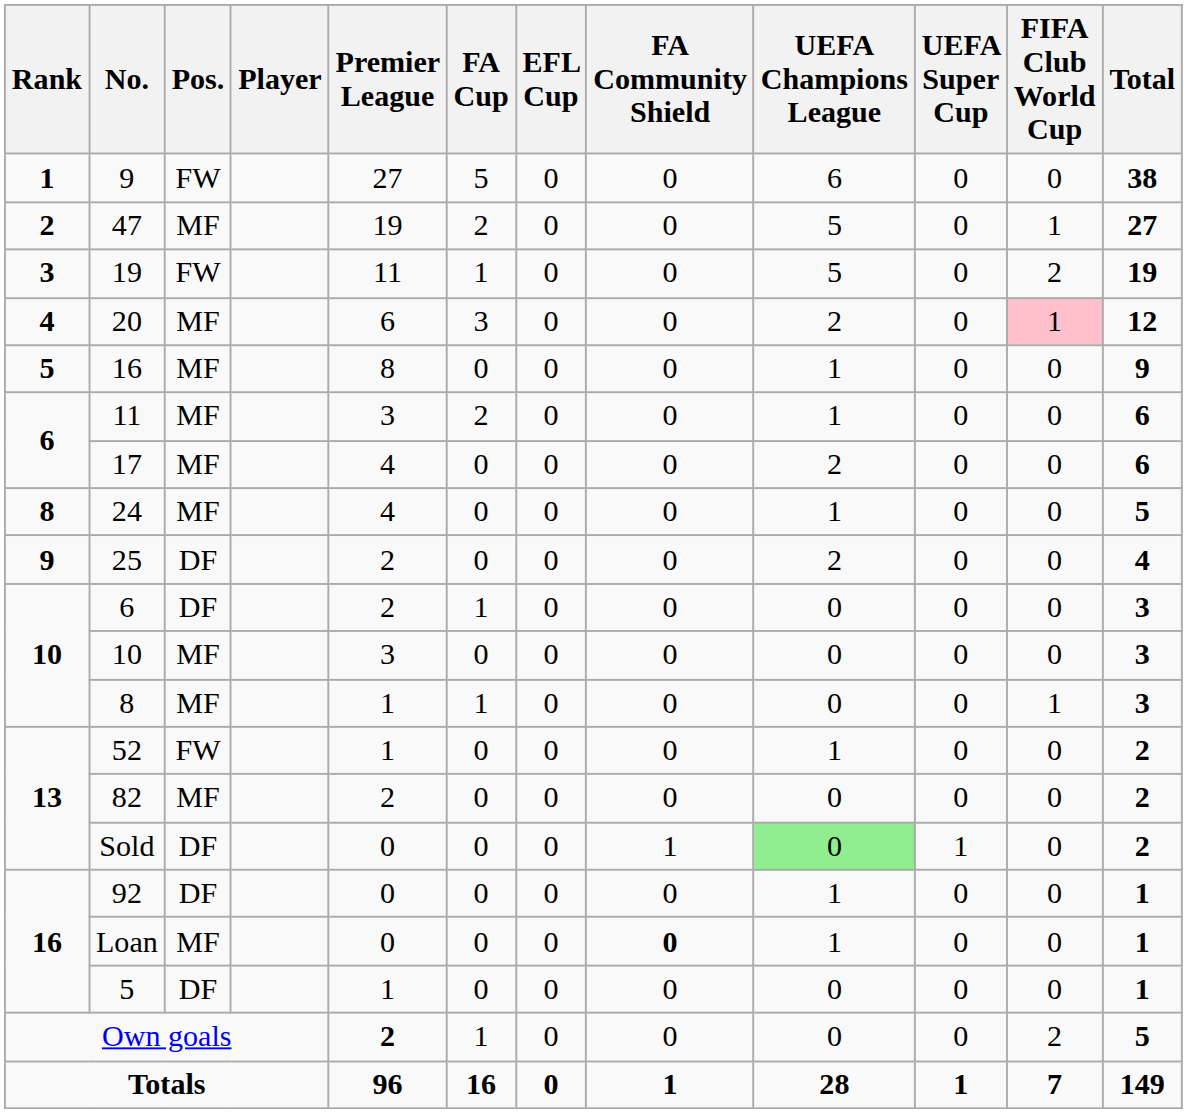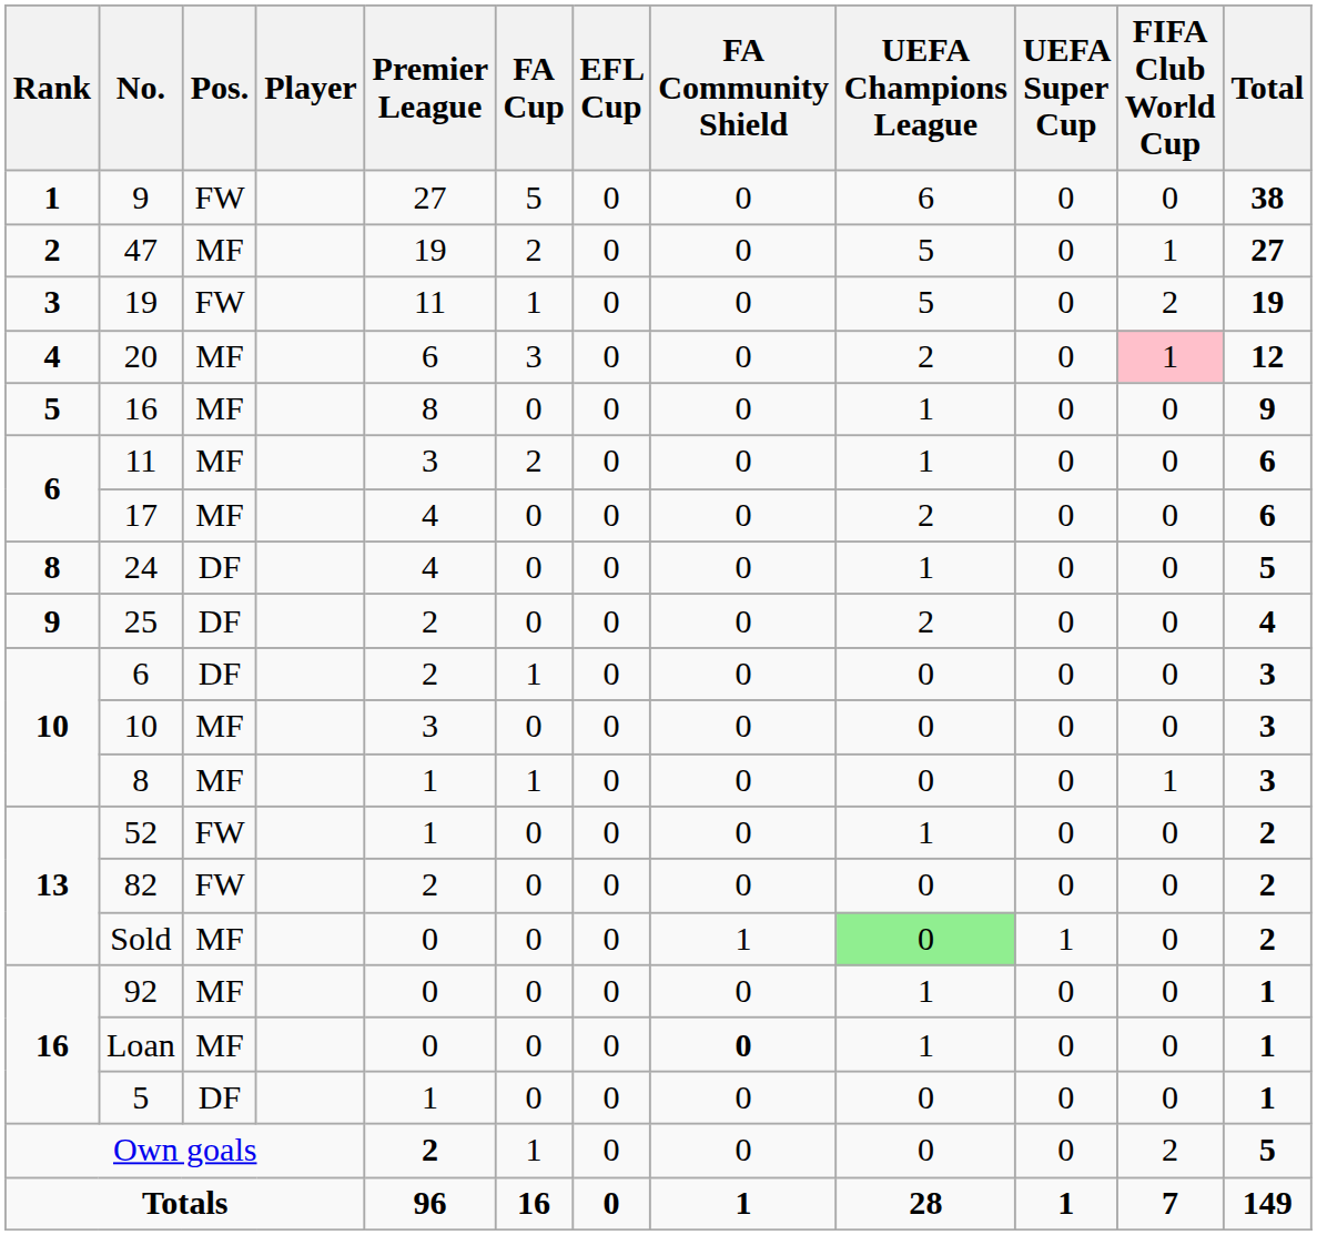 <table class="wikitable sortable alternance" style="text-align:center">
 <tr>
 <th>Rank</th>
 <th>No.</th>
 <th>Pos.</th>
 <th>Player</th>
 <th width="80">Premier League</th>
 <th width="80">FA Cup</th>
 <th width="80">EFL Cup</th>
 <th width="80">FA Community Shield</th>
 <th width="80">UEFA Champions League</th>
 <th width="80">UEFA Super Cup</th>
 <th width="80">FIFA Club World Cup</th>
 <th width="80">Total</th>
 </tr>
 <tr>
 <td><strong>1</strong></td>
 <td>9</td>
 <td>FW</td>
 <td></td>
 <td>27</td>
 <td>5</td>
 <td>0</td>
 <td>0</td>
 <td>6</td>
 <td>0</td>
 <td>0</td>
 <td><strong>38</strong></td>
 </tr>
 <tr>
 <td><strong>2</strong></td>
 <td>47</td>
 <td>MF</td>
 <td></td>
 <td>19</td>
 <td>2</td>
 <td>0</td>
 <td>0</td>
 <td>5</td>
 <td>0</td>
 <td>1</td>
 <td><strong>27</strong></td>
 </tr>
 <tr>
 <td><strong>3</strong></td>
 <td>19</td>
 <td>FW</td>
 <td></td>
 <td>11</td>
 <td>1</td>
 <td>0</td>
 <td>0</td>
 <td>5</td>
 <td>0</td>
 <td>2</td>
 <td><strong>19</strong></td>
 </tr>
 <tr>
 <td><strong>4</strong></td>
 <td>20</td>
 <td>MF</td>
 <td></td>
 <td>6</td>
 <td>3</td>
 <td>0</td>
 <td>0</td>
 <td>2</td>
 <td>0</td>
 <td style="background: pink;">1</td>
 <td><strong>12</strong></td>
 </tr>
 <tr>
 <td><strong>5</strong></td>
 <td>16</td>
 <td>MF</td>
 <td></td>
 <td>8</td>
 <td>0</td>
 <td>0</td>
 <td>0</td>
 <td>1</td>
 <td>0</td>
 <td>0</td>
 <td><strong>9</strong></td>
 </tr>
 <tr>
 <td rowspan="2"><strong>6</strong></td>
 <td>11</td>
 <td>MF</td>
 <td></td>
 <td>3</td>
 <td>2</td>
 <td>0</td>
 <td>0</td>
 <td>1</td>
 <td>0</td>
 <td>0</td>
 <td><strong>6</strong></td>
 </tr>
 <tr>
 <td>17</td>
 <td>MF</td>
 <td></td>
 <td>4</td>
 <td>0</td>
 <td>0</td>
 <td>0</td>
 <td>2</td>
 <td>0</td>
 <td>0</td>
 <td><strong>6</strong></td>
 </tr>
 <tr>
 <td><strong>8</strong></td>
 <td>24</td>
-<td>MF</td>
+<td>DF</td>
 <td></td>
 <td>4</td>
 <td>0</td>
 <td>0</td>
 <td>0</td>
 <td>1</td>
 <td>0</td>
 <td>0</td>
 <td><strong>5</strong></td>
 </tr>
 <tr>
 <td rowspan="1"><strong>9</strong></td>
 <td>25</td>
 <td>DF</td>
 <td></td>
 <td>2</td>
 <td>0</td>
 <td>0</td>
 <td>0</td>
 <td>2</td>
 <td>0</td>
 <td>0</td>
 <td><strong>4</strong></td>
 </tr>
 <tr>
 <td rowspan="3"><strong>10</strong></td>
 <td>6</td>
 <td>DF</td>
 <td></td>
 <td>2</td>
 <td>1</td>
 <td>0</td>
 <td>0</td>
 <td>0</td>
 <td>0</td>
 <td>0</td>
 <td><strong>3</strong></td>
 </tr>
 <tr>
 <td>10</td>
 <td>MF</td>
 <td></td>
 <td>3</td>
 <td>0</td>
 <td>0</td>
 <td>0</td>
 <td>0</td>
 <td>0</td>
 <td>0</td>
 <td><strong>3</strong></td>
 </tr>
 <tr>
 <td>8</td>
 <td>MF</td>
 <td></td>
 <td>1</td>
 <td>1</td>
 <td>0</td>
 <td>0</td>
 <td>0</td>
 <td>0</td>
 <td>1</td>
 <td><strong>3</strong></td>
 </tr>
 <tr>
 <td rowspan="3"><strong>13</strong></td>
 <td>52</td>
 <td>FW</td>
 <td></td>
 <td>1</td>
 <td>0</td>
 <td>0</td>
 <td>0</td>
 <td>1</td>
 <td>0</td>
 <td>0</td>
 <td><strong>2</strong></td>
 </tr>
 <tr>
 <td>82</td>
-<td>MF</td>
+<td>FW</td>
 <td></td>
 <td>2</td>
 <td>0</td>
 <td>0</td>
 <td>0</td>
 <td>0</td>
 <td>0</td>
 <td>0</td>
 <td><strong>2</strong></td>
 </tr>
 <tr>
 <td>Sold</td>
-<td>DF</td>
+<td>MF</td>
 <td></td>
 <td>0</td>
 <td>0</td>
 <td>0</td>
 <td>1</td>
 <td style="background: lightgreen;">0</td>
 <td>1</td>
 <td>0</td>
 <td><strong>2</strong></td>
 </tr>
 <tr>
 <td rowspan="3"><strong>16</strong></td>
 <td>92</td>
-<td>DF</td>
+<td>MF</td>
 <td></td>
 <td>0</td>
 <td>0</td>
 <td>0</td>
 <td>0</td>
 <td>1</td>
 <td>0</td>
 <td>0</td>
 <td><strong>1</strong></td>
 </tr>
 <tr>
 <td>Loan</td>
 <td>MF</td>
 <td></td>
 <td>0</td>
 <td>0</td>
 <td>0</td>
 <td><strong>0</strong></td>
 <td>1</td>
 <td>0</td>
 <td>0</td>
 <td><strong>1</strong></td>
 </tr>
 <tr>
 <td>5</td>
 <td>DF</td>
 <td></td>
 <td>1</td>
 <td>0</td>
 <td>0</td>
 <td>0</td>
 <td>0</td>
 <td>0</td>
 <td>0</td>
 <td><strong>1</strong></td>
 </tr>
 <tr>
 <td colspan="4"><a href='#'>Own goals</a></td>
 <td><strong>2</strong></td>
 <td>1</td>
 <td>0</td>
 <td>0</td>
 <td>0</td>
 <td>0</td>
 <td>2</td>
 <td><strong>5</strong></td>
 </tr>
 <tr class="sortbottom">
 <td colspan="4"><strong>Totals</strong></td>
 <td><strong>96</strong></td>
 <td><strong>16</strong></td>
 <td><strong>0</strong></td>
 <td><strong>1</strong></td>
 <td><strong>28</strong></td>
 <td><strong>1</strong></td>
 <td><strong>7</strong></td>
 <td><strong>149</strong></td>
 </tr>
 <tr>
 </tr>
 </table>
